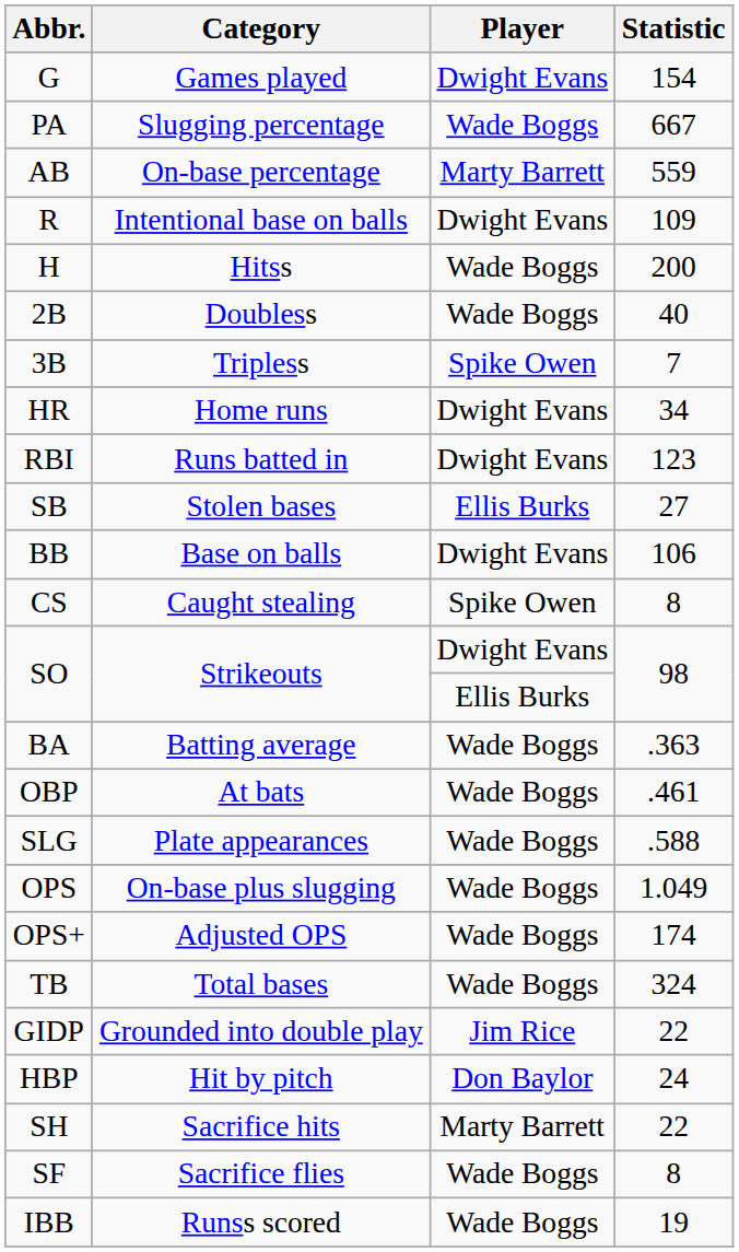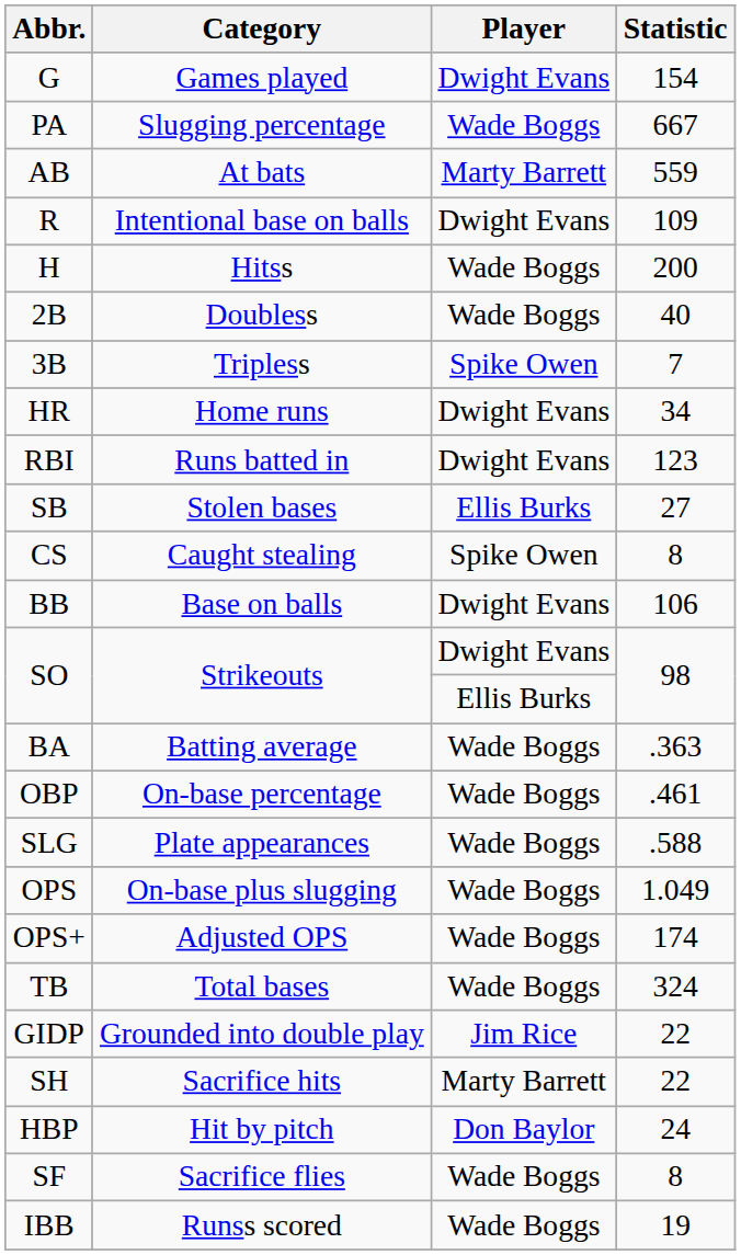 <table class="wikitable sortable" style="text-align:center;">
 <tr>
 <th>Abbr.</th>
 <th>Category</th>
 <th>Player</th>
 <th>Statistic</th>
 </tr>
 <tr>
 <td>G</td>
 <td><a href='#'>Games played</a></td>
 <td><a href='#'>Dwight Evans</a></td>
 <td>154</td>
 </tr>
 <tr>
 <td>PA</td>
 <td><a href='#'>Slugging percentage</a></td>
 <td><a href='#'>Wade Boggs</a></td>
 <td>667</td>
 </tr>
 <tr>
 <td>AB</td>
-<td><a href='#'>On-base percentage</a></td>
+<td><a href='#'>At bats</a></td>
 <td><a href='#'>Marty Barrett</a></td>
 <td>559</td>
 </tr>
 <tr>
 <td>R</td>
 <td><a href='#'>Intentional base on balls</a></td>
 <td>Dwight Evans</td>
 <td>109</td>
 </tr>
 <tr>
 <td>H</td>
 <td><a href='#'>Hits</a>s</td>
 <td>Wade Boggs</td>
 <td>200</td>
 </tr>
 <tr>
 <td>2B</td>
 <td><a href='#'>Doubles</a>s</td>
 <td>Wade Boggs</td>
 <td>40</td>
 </tr>
 <tr>
 <td>3B</td>
 <td><a href='#'>Triples</a>s</td>
 <td><a href='#'>Spike Owen</a></td>
 <td>7</td>
 </tr>
 <tr>
 <td>HR</td>
 <td><a href='#'>Home runs</a></td>
 <td>Dwight Evans</td>
 <td>34</td>
 </tr>
 <tr>
 <td>RBI</td>
 <td><a href='#'>Runs batted in</a></td>
 <td>Dwight Evans</td>
 <td>123</td>
 </tr>
 <tr>
 <td>SB</td>
 <td><a href='#'>Stolen bases</a></td>
 <td><a href='#'>Ellis Burks</a></td>
 <td>27</td>
 </tr>
 <tr>
+<td>CS</td>
+<td><a href='#'>Caught stealing</a></td>
+<td>Spike Owen</td>
+<td>8</td>
+</tr>
+<tr>
 <td>BB</td>
 <td><a href='#'>Base on balls</a></td>
 <td>Dwight Evans</td>
 <td>106</td>
-</tr>
-<tr>
-<td>CS</td>
-<td><a href='#'>Caught stealing</a></td>
-<td>Spike Owen</td>
-<td>8</td>
 </tr>
 <tr>
 <td rowspan=2>SO</td>
 <td rowspan=2><a href='#'>Strikeouts</a></td>
 <td>Dwight Evans</td>
 <td rowspan=2>98</td>
 </tr>
 <tr>
 <td>Ellis Burks</td>
 </tr>
 <tr>
 <td>BA</td>
 <td><a href='#'>Batting average</a></td>
 <td>Wade Boggs</td>
 <td>.363</td>
 </tr>
 <tr>
 <td>OBP</td>
-<td><a href='#'>At bats</a></td>
+<td><a href='#'>On-base percentage</a></td>
 <td>Wade Boggs</td>
 <td>.461</td>
 </tr>
 <tr>
 <td>SLG</td>
 <td><a href='#'>Plate appearances</a></td>
 <td>Wade Boggs</td>
 <td>.588</td>
 </tr>
 <tr>
 <td>OPS</td>
 <td><a href='#'>On-base plus slugging</a></td>
 <td>Wade Boggs</td>
 <td>1.049</td>
 </tr>
 <tr>
 <td>OPS+</td>
 <td><a href='#'>Adjusted OPS</a></td>
 <td>Wade Boggs</td>
 <td>174</td>
 </tr>
 <tr>
 <td>TB</td>
 <td><a href='#'>Total bases</a></td>
 <td>Wade Boggs</td>
 <td>324</td>
 </tr>
 <tr>
 <td>GIDP</td>
 <td><a href='#'>Grounded into double play</a></td>
 <td><a href='#'>Jim Rice</a></td>
 <td>22</td>
 </tr>
 <tr>
+<td>SH</td>
+<td><a href='#'>Sacrifice hits</a></td>
+<td>Marty Barrett</td>
+<td>22</td>
+</tr>
+<tr>
 <td>HBP</td>
 <td><a href='#'>Hit by pitch</a></td>
 <td><a href='#'>Don Baylor</a></td>
 <td>24</td>
-</tr>
-<tr>
-<td>SH</td>
-<td><a href='#'>Sacrifice hits</a></td>
-<td>Marty Barrett</td>
-<td>22</td>
 </tr>
 <tr>
 <td>SF</td>
 <td><a href='#'>Sacrifice flies</a></td>
 <td>Wade Boggs</td>
 <td>8</td>
 </tr>
 <tr>
 <td>IBB</td>
 <td><a href='#'>Runs</a>s scored</td>
 <td>Wade Boggs</td>
 <td>19</td>
 </tr>
 </table>
